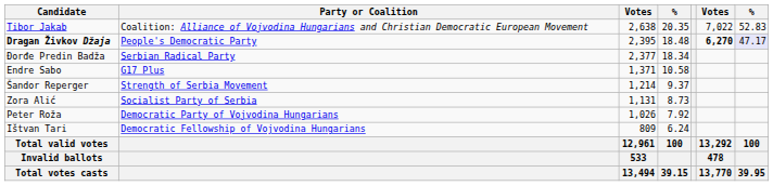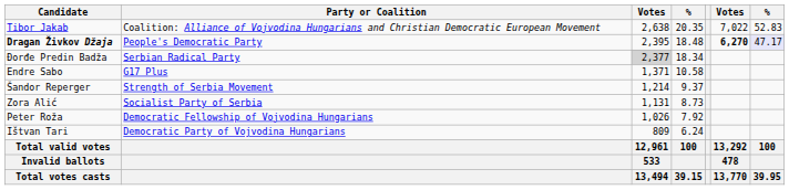 <table style="width:1100px;" class="wikitable">
 <tr>
 <th>Candidate</th>
 <th>Party or Coalition</th>
 <th>Votes</th>
 <th>%</th>
 <th></th>
 <th>Votes</th>
 <th>%</th>
 </tr>
 <tr>
 <td align="left"><a href='#'>Tibor Jakab</a></td>
 <td align="left">Coalition: <em><a href='#'>Alliance of Vojvodina Hungarians</a> and Christian Democratic European Movement</em></td>
 <td align="right">2,638</td>
 <td align="right">20.35</td>
 <th align="left"></th>
 <td align="right">7,022</td>
 <td align="right">52.83</td>
 </tr>
 <tr>
 <td align="left"><strong>Dragan Živkov <em>Džaja<strong><em></td>
 <td align="left"><a href='#'>People's Democratic Party</a></td>
 <td align="right">2,395</td>
 <td align="right">18.48</td>
 <th align="left"></th>
 <td align="right"><strong>6,270</strong></td>
 <td align="right" style="background: lavender;">47.17</td>
 </tr>
 <tr>
 <td align="left">Đorđe Predin </em>Badža<em></td>
 <td align="left"><a href='#'>Serbian Radical Party</a></td>
-<td align="right">2,377</td>
+<td align="right" style="background: lightgrey;">2,377</td>
 <td align="right">18.34</td>
 <th align="left"></th>
 <td align="right"></td>
 <td align="right"></td>
 </tr>
 <tr>
 <td align="left">Endre Sabo</td>
 <td align="left"><a href='#'>G17 Plus</a></td>
 <td align="right">1,371</td>
 <td align="right">10.58</td>
 <th align="left"></th>
 <td align="right"></td>
 <td align="right"></td>
 </tr>
 <tr>
 <td align="left">Šandor Reperger</td>
 <td align="left"><a href='#'>Strength of Serbia Movement</a></td>
 <td align="right">1,214</td>
 <td align="right">9.37</td>
 <th align="left"></th>
 <td align="right"></td>
 <td align="right"></td>
 </tr>
 <tr>
 <td align="left">Zora Alić</td>
 <td align="left"><a href='#'>Socialist Party of Serbia</a></td>
 <td align="right">1,131</td>
 <td align="right">8.73</td>
 <th align="left"></th>
 <td align="right"></td>
 <td align="right"></td>
 </tr>
 <tr>
 <td align="left">Peter Roža</td>
-<td align="left"><a href='#'>Democratic Party of Vojvodina Hungarians</a></td>
+<td align="left"><a href='#'>Democratic Fellowship of Vojvodina Hungarians</a></td>
 <td align="right">1,026</td>
 <td align="right">7.92</td>
 <th align="left"></th>
 <td align="right"></td>
 <td align="right"></td>
 </tr>
 <tr>
 <td align="left">Ištvan Tari</td>
-<td align="left"><a href='#'>Democratic Fellowship of Vojvodina Hungarians</a></td>
+<td align="left"><a href='#'>Democratic Party of Vojvodina Hungarians</a></td>
 <td align="right">809</td>
 <td align="right">6.24</td>
 <th align="left"></th>
 <td align="right"></td>
 <td align="right"></td>
 </tr>
 <tr>
 <th align="left">Total valid votes</th>
 <th align="left"></th>
 <th align="right">12,961</th>
 <th align="right">100</th>
 <th align="left"></th>
 <th align="right">13,292</th>
 <th align="right">100</th>
 </tr>
 <tr>
 <th align="left">Invalid ballots</th>
 <th align="left"></th>
 <th align="right">533</th>
 <th align="right"></th>
 <th align="left"></th>
 <th align="right">478</th>
 <th align="right"></th>
 </tr>
 <tr>
 <th align="left">Total votes casts</th>
 <th align="left"></th>
 <th align="right">13,494</th>
 <th align="right">39.15</th>
 <th align="left"></th>
 <th align="right">13,770</th>
 <th align="right">39.95</th>
 </tr>
 </table>
